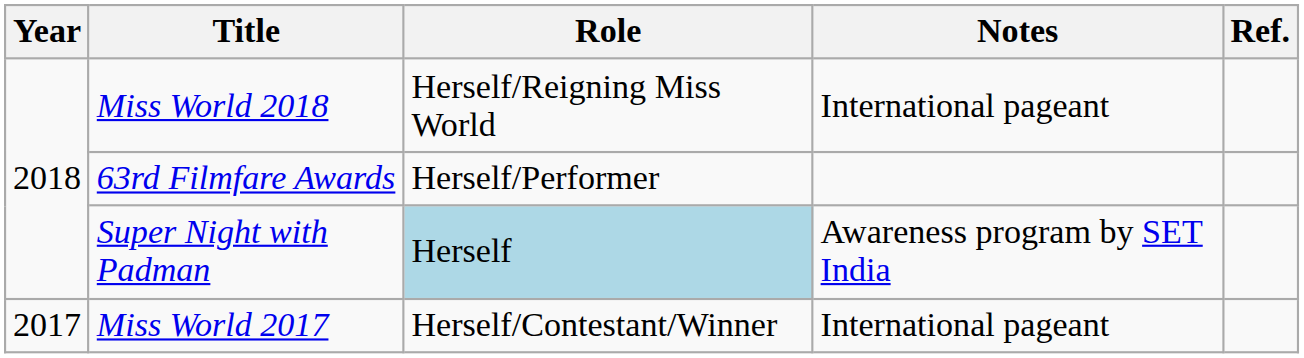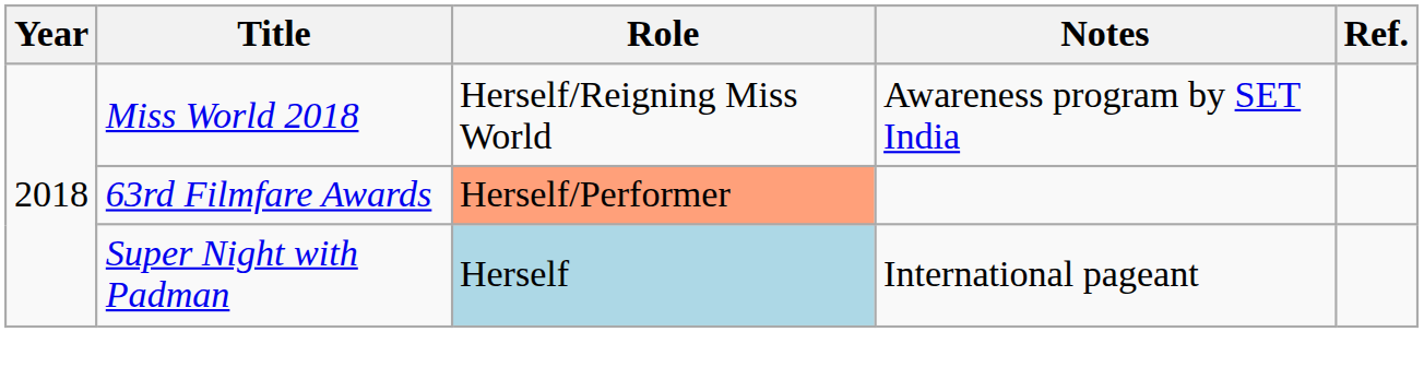 <table class="wikitable sortable">
 <tr>
 <th>Year</th>
 <th>Title</th>
 <th>Role</th>
 <th>Notes</th>
 <th>Ref.</th>
 </tr>
 <tr>
 <td rowspan=3>2018</td>
 <td><em><a href='#'>Miss World 2018</a></em></td>
 <td>Herself/Reigning Miss World</td>
-<td>International pageant</td>
+<td>Awareness program by <a href='#'>SET India</a></td>
 <td></td>
 </tr>
 <tr>
 <td><em><a href='#'>63rd Filmfare Awards</a></em></td>
-<td>Herself/Performer</td>
+<td style="background: lightsalmon;">Herself/Performer</td>
 <td></td>
 <td></td>
 </tr>
 <tr>
 <td><em><a href='#'>Super Night with Padman</a></em></td>
 <td style="background: lightblue;">Herself</td>
-<td>Awareness program by <a href='#'>SET India</a></td>
-<td></td>
-</tr>
-<tr>
-<td>2017</td>
-<td><em><a href='#'>Miss World 2017</a></em></td>
-<td>Herself/Contestant/Winner</td>
 <td>International pageant</td>
 <td></td>
 </tr>
 </table>
